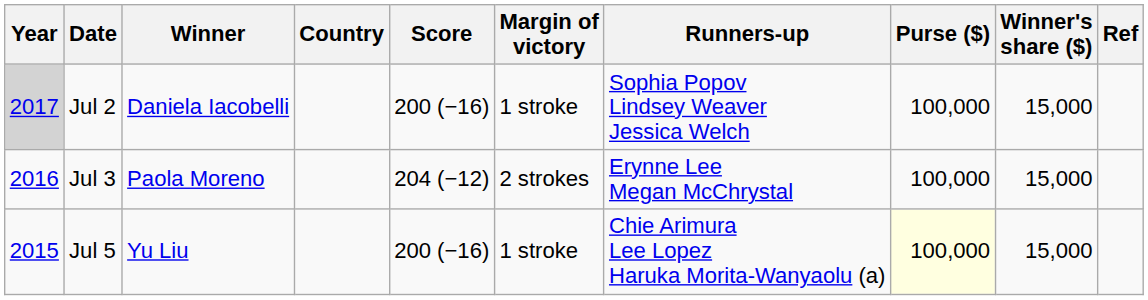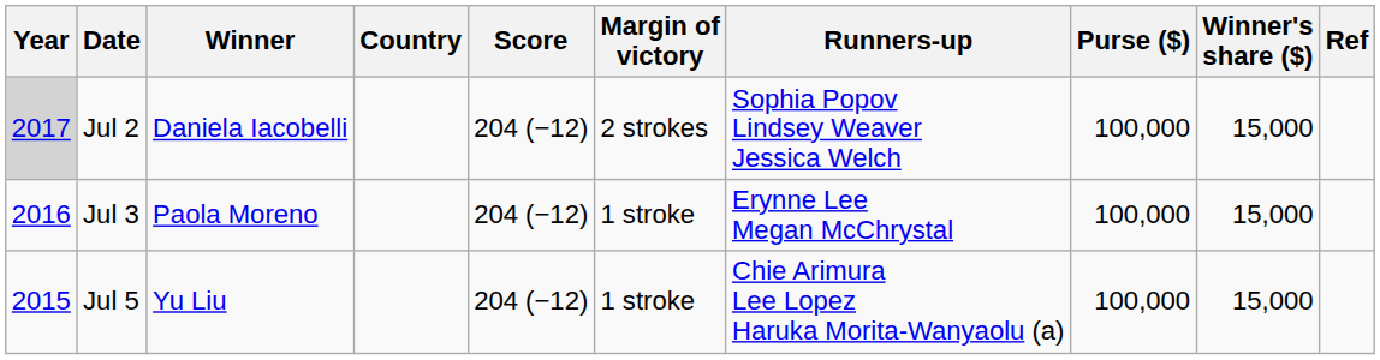 <table class="wikitable">
 <tr>
 <th>Year</th>
 <th>Date</th>
 <th>Winner</th>
 <th>Country</th>
 <th>Score</th>
 <th>Margin of<br>victory</th>
 <th>Runners-up</th>
 <th>Purse ($)</th>
 <th>Winner's<br>share ($)</th>
 <th>Ref</th>
 </tr>
 <tr>
 <td style="background: lightgrey;"><a href='#'>2017</a></td>
 <td>Jul 2</td>
 <td><a href='#'>Daniela Iacobelli</a></td>
 <td></td>
-<td>200 (−16)</td>
-<td>1 stroke</td>
+<td>204 (−12)</td>
+<td>2 strokes</td>
 <td> <a href='#'>Sophia Popov</a><br> <a href='#'>Lindsey Weaver</a><br> <a href='#'>Jessica Welch</a></td>
 <td align=right>100,000</td>
 <td align=right>15,000</td>
 <td></td>
 </tr>
 <tr>
 <td><a href='#'>2016</a></td>
 <td>Jul 3</td>
 <td><a href='#'>Paola Moreno</a></td>
 <td></td>
 <td>204 (−12)</td>
-<td>2 strokes</td>
+<td>1 stroke</td>
 <td> <a href='#'>Erynne Lee</a><br> <a href='#'>Megan McChrystal</a></td>
 <td align=right>100,000</td>
 <td align=right>15,000</td>
 <td></td>
 </tr>
 <tr>
 <td><a href='#'>2015</a></td>
 <td>Jul 5</td>
 <td><a href='#'>Yu Liu</a></td>
 <td></td>
-<td>200 (−16)</td>
+<td>204 (−12)</td>
 <td>1 stroke</td>
 <td> <a href='#'>Chie Arimura</a><br> <a href='#'>Lee Lopez</a><br> <a href='#'>Haruka Morita-Wanyaolu</a> (a)</td>
-<td align=right style="background: lightyellow;">100,000</td>
+<td align=right>100,000</td>
 <td align=right>15,000</td>
 <td></td>
 </tr>
 </table>
